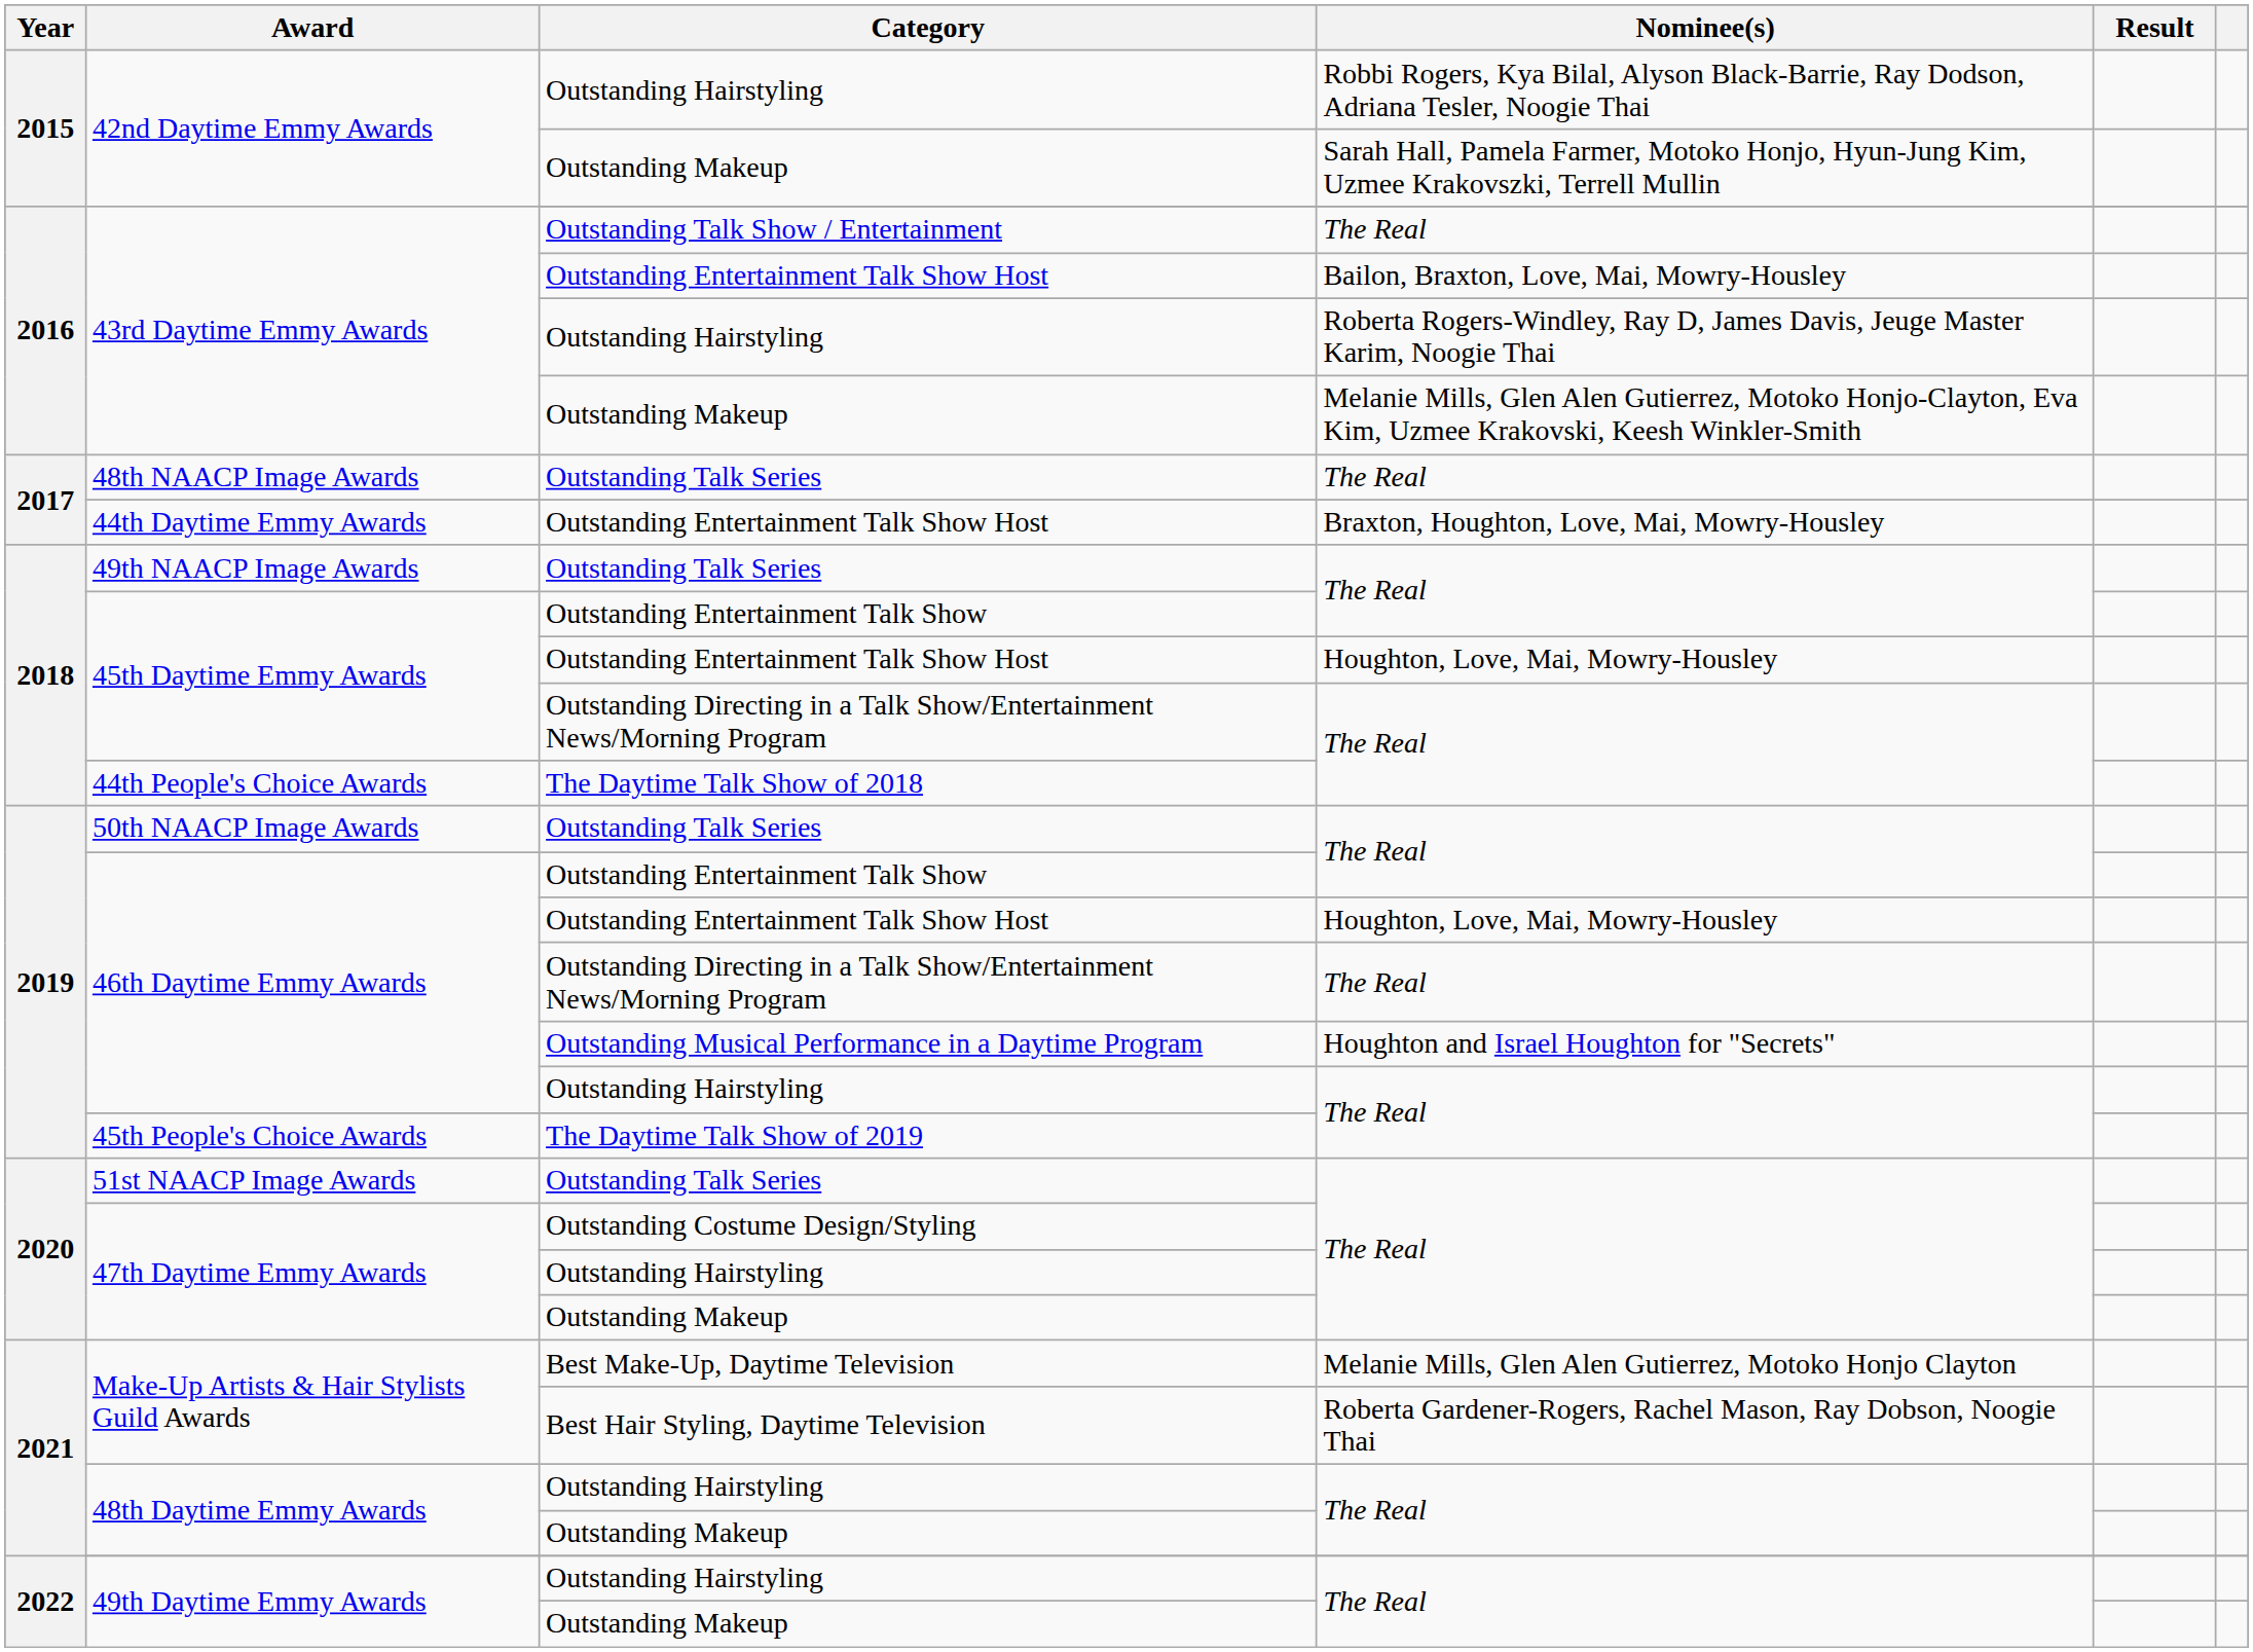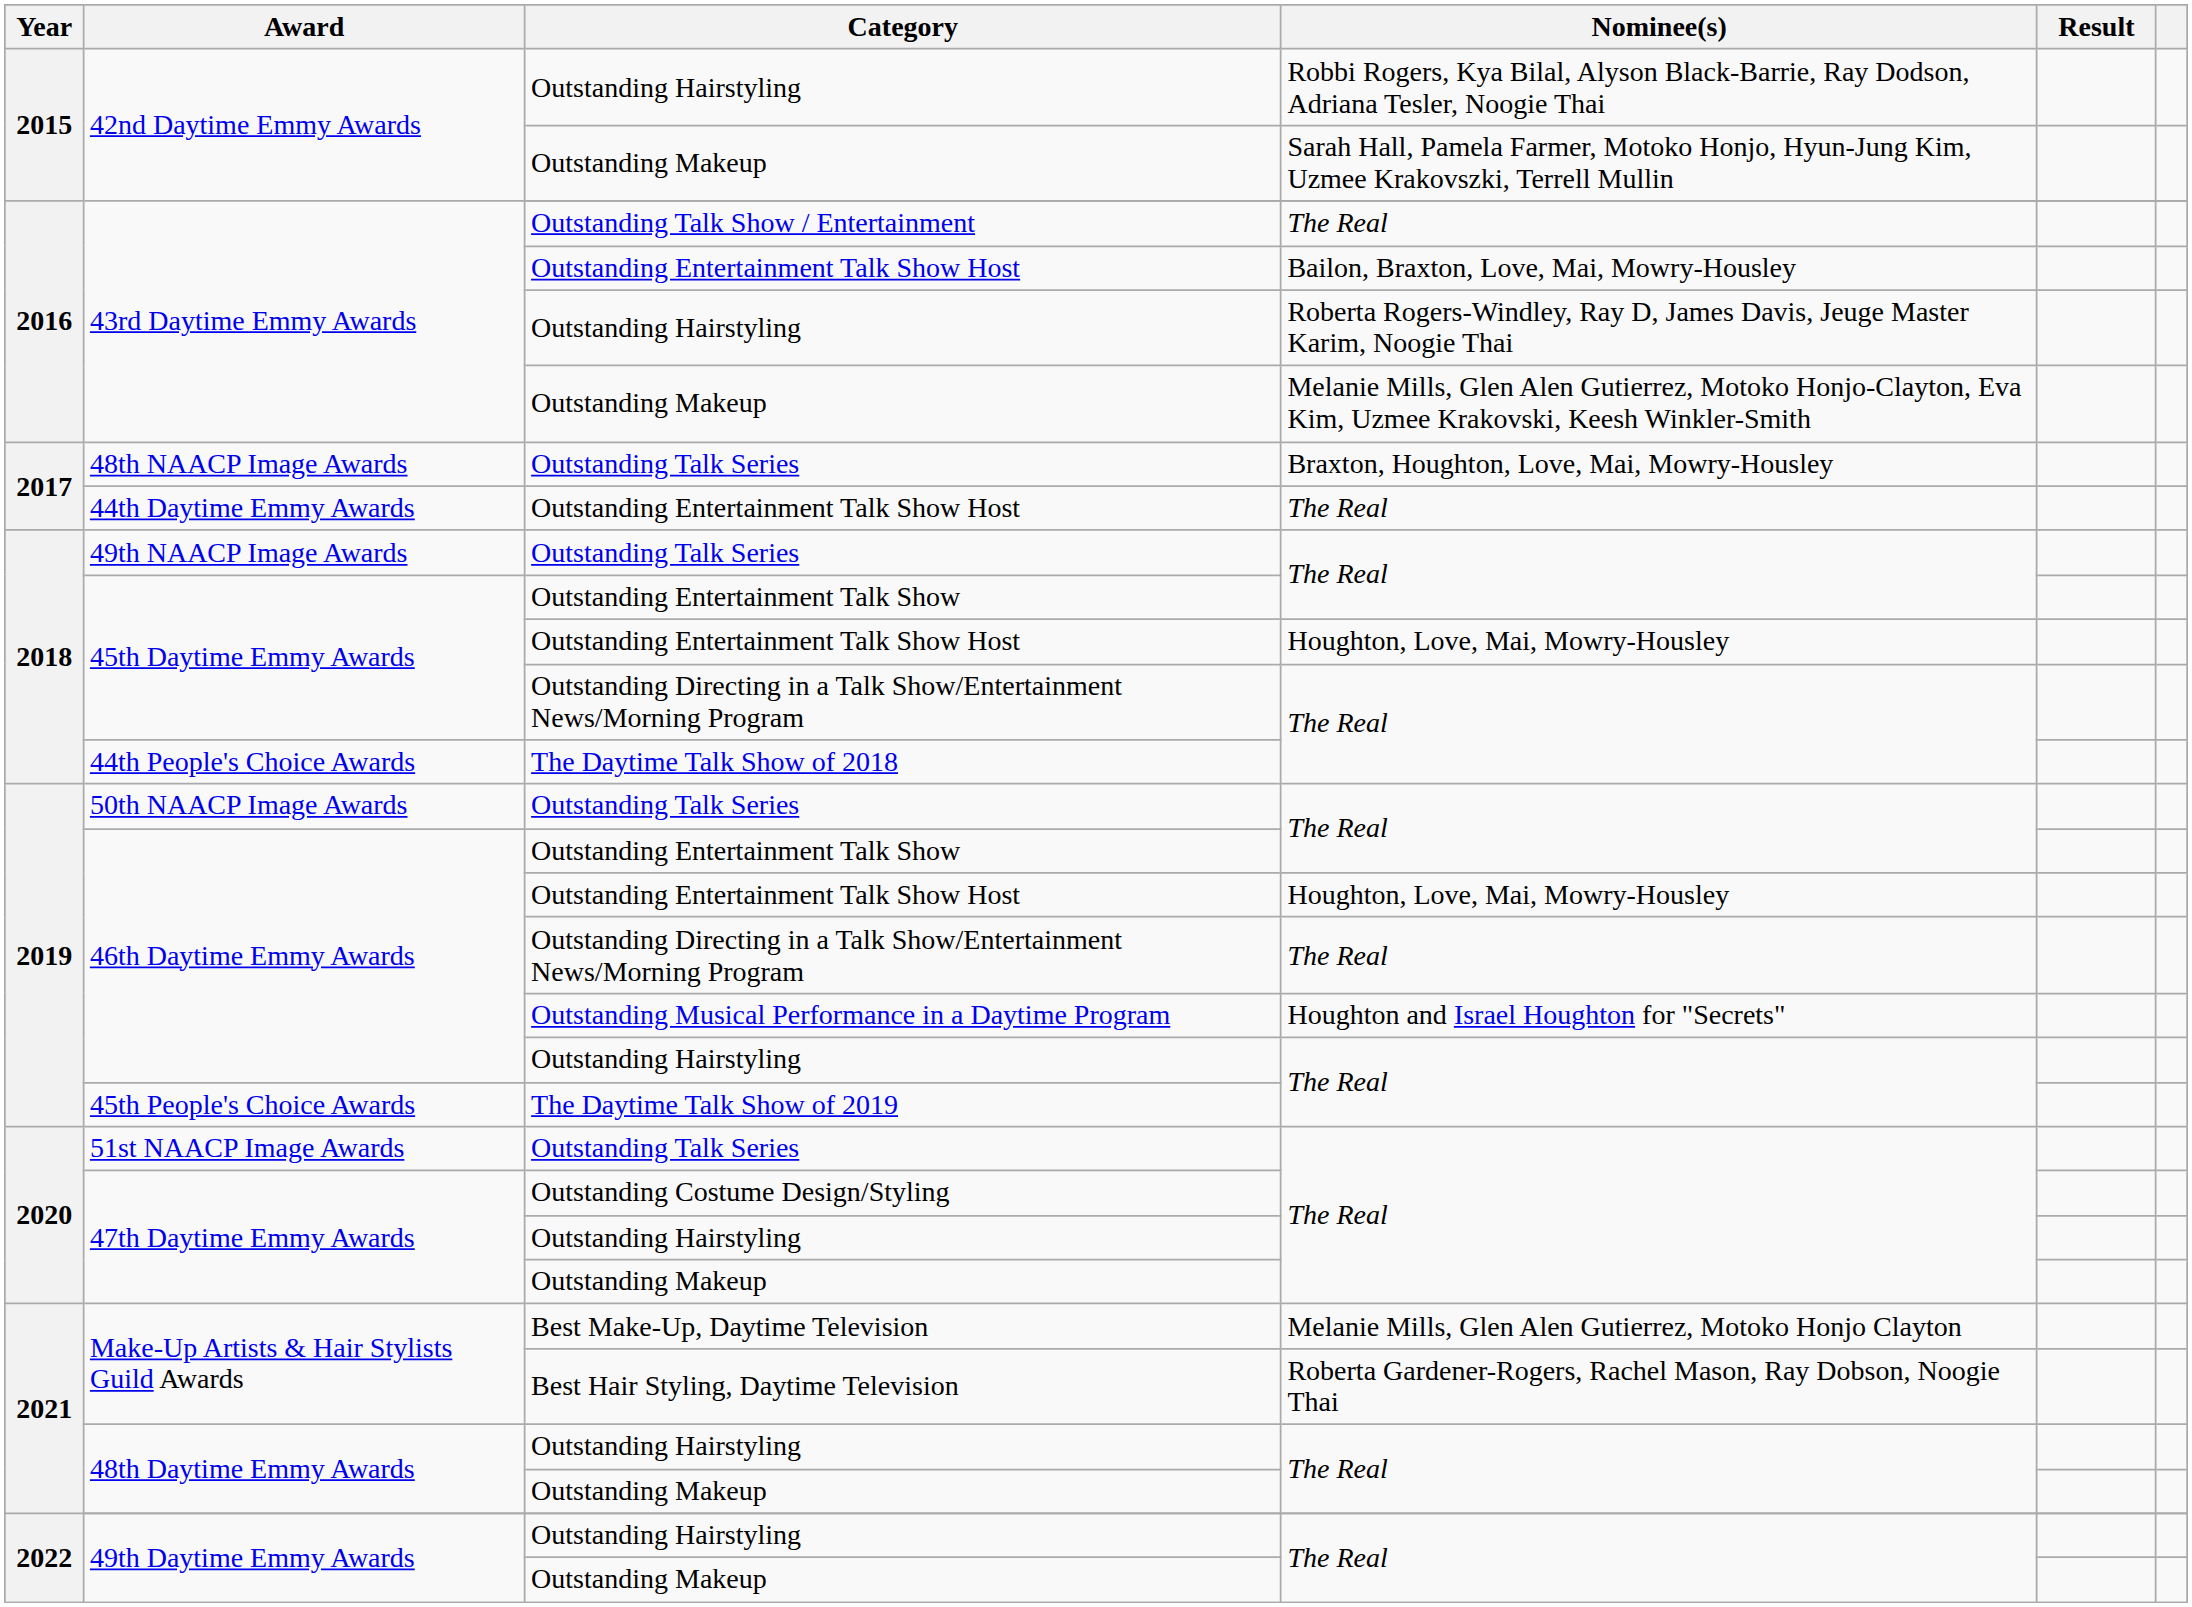 <table class="wikitable plainrowheaders">
 <tr>
 <th style="width:1%;">Year</th>
 <th style="width:14%;">Award</th>
 <th style="width:24%;">Category</th>
 <th style="width:24%;">Nominee(s)</th>
 <th style="width:3%;">Result</th>
 <th style="width:1%;"></th>
 </tr>
 <tr>
 <th scope="row" rowspan="2">2015</th>
 <td rowspan="2"><a href='#'>42nd Daytime Emmy Awards</a></td>
 <td>Outstanding Hairstyling</td>
 <td>Robbi Rogers, Kya Bilal, Alyson Black-Barrie, Ray Dodson, Adriana Tesler, Noogie Thai</td>
 <td></td>
 <td style="text-align:center;"></td>
 </tr>
 <tr>
 <td>Outstanding Makeup</td>
 <td>Sarah Hall, Pamela Farmer, Motoko Honjo, Hyun-Jung Kim, Uzmee Krakovszki, Terrell Mullin</td>
 <td></td>
 <td style="text-align:center;"></td>
 </tr>
 <tr>
 <th scope="row" rowspan="5">2016</th>
 <td rowspan="5"><a href='#'>43rd Daytime Emmy Awards</a></td>
 </tr>
 <tr>
 <td><a href='#'>Outstanding Talk Show / Entertainment</a></td>
 <td><em>The Real</em></td>
 <td></td>
 <td style="text-align:center;"></td>
 </tr>
 <tr>
 <td><a href='#'>Outstanding Entertainment Talk Show Host</a></td>
 <td>Bailon, Braxton, Love, Mai, Mowry-Housley</td>
 <td></td>
 <td style="text-align:center;"></td>
 </tr>
 <tr>
 <td>Outstanding Hairstyling</td>
 <td>Roberta Rogers-Windley, Ray D, James Davis, Jeuge Master Karim, Noogie Thai</td>
 <td></td>
 <td style="text-align:center;"></td>
 </tr>
 <tr>
 <td>Outstanding Makeup</td>
 <td>Melanie Mills, Glen Alen Gutierrez, Motoko Honjo-Clayton, Eva Kim, Uzmee Krakovski, Keesh Winkler-Smith</td>
 <td></td>
 <td style="text-align:center;"></td>
 </tr>
 <tr>
 <th scope="row" rowspan="2">2017</th>
 <td><a href='#'>48th NAACP Image Awards</a></td>
 <td><a href='#'>Outstanding Talk Series</a></td>
-<td><em>The Real</em></td>
+<td>Braxton, Houghton, Love, Mai, Mowry-Housley</td>
 <td></td>
 <td style="text-align:center;"></td>
 </tr>
 <tr>
 <td><a href='#'>44th Daytime Emmy Awards</a></td>
 <td>Outstanding Entertainment Talk Show Host</td>
-<td>Braxton, Houghton, Love, Mai, Mowry-Housley</td>
+<td><em>The Real</em></td>
 <td></td>
 <td style="text-align:center;"></td>
 </tr>
 <tr>
 <th scope="row" rowspan="5">2018</th>
 <td><a href='#'>49th NAACP Image Awards</a></td>
 <td><a href='#'>Outstanding Talk Series</a></td>
 <td rowspan="2"><em>The Real</em></td>
 <td></td>
 <td style="text-align:center;"></td>
 </tr>
 <tr>
 <td rowspan="3"><a href='#'>45th Daytime Emmy Awards</a></td>
 <td>Outstanding Entertainment Talk Show</td>
 <td></td>
 <td style="text-align:center;"></td>
 </tr>
 <tr>
 <td>Outstanding Entertainment Talk Show Host</td>
 <td>Houghton, Love, Mai, Mowry-Housley</td>
 <td></td>
 <td style="text-align:center;"></td>
 </tr>
 <tr>
 <td>Outstanding Directing in a Talk Show/Entertainment News/Morning Program</td>
 <td rowspan="2"><em>The Real</em></td>
 <td></td>
 <td style="text-align:center;"></td>
 </tr>
 <tr>
 <td><a href='#'>44th People's Choice Awards</a></td>
 <td><a href='#'>The Daytime Talk Show of 2018</a></td>
 <td></td>
 <td style="text-align:center;"></td>
 </tr>
 <tr>
 <th scope="row" rowspan="7">2019</th>
 <td><a href='#'>50th NAACP Image Awards</a></td>
 <td><a href='#'>Outstanding Talk Series</a></td>
 <td rowspan="2"><em>The Real</em></td>
 <td></td>
 <td style="text-align:center;"></td>
 </tr>
 <tr>
 <td rowspan="5"><a href='#'>46th Daytime Emmy Awards</a></td>
 <td>Outstanding Entertainment Talk Show</td>
 <td></td>
 <td style="text-align:center;"></td>
 </tr>
 <tr>
 <td>Outstanding Entertainment Talk Show Host</td>
 <td>Houghton, Love, Mai, Mowry-Housley</td>
 <td></td>
 <td style="text-align:center;"></td>
 </tr>
 <tr>
 <td>Outstanding Directing in a Talk Show/Entertainment News/Morning Program</td>
 <td><em>The Real</em></td>
 <td></td>
 <td style="text-align:center;"></td>
 </tr>
 <tr>
 <td><a href='#'>Outstanding Musical Performance in a Daytime Program</a></td>
 <td>Houghton and <a href='#'>Israel Houghton</a> for "Secrets"</td>
 <td></td>
 <td style="text-align:center;"></td>
 </tr>
 <tr>
 <td>Outstanding Hairstyling</td>
 <td rowspan="2"><em>The Real</em></td>
 <td></td>
 <td style="text-align:center;"></td>
 </tr>
 <tr>
 <td><a href='#'>45th People's Choice Awards</a></td>
 <td><a href='#'>The Daytime Talk Show of 2019</a></td>
 <td></td>
 <td style="text-align:center;"></td>
 </tr>
 <tr>
 <th scope="row" rowspan="4">2020</th>
 <td><a href='#'>51st NAACP Image Awards</a></td>
 <td><a href='#'>Outstanding Talk Series</a></td>
 <td rowspan="4"><em>The Real</em></td>
 <td></td>
 <td style="text-align:center;"></td>
 </tr>
 <tr>
 <td rowspan="3"><a href='#'>47th Daytime Emmy Awards</a></td>
 <td>Outstanding Costume Design/Styling</td>
 <td></td>
 <td style="text-align:center;"></td>
 </tr>
 <tr>
 <td>Outstanding Hairstyling</td>
 <td></td>
 <td style="text-align:center;"></td>
 </tr>
 <tr>
 <td>Outstanding Makeup</td>
 <td></td>
 <td style="text-align:center;"></td>
 </tr>
 <tr>
 <th scope="row" rowspan="4">2021</th>
 <td rowspan="2"><a href='#'>Make-Up Artists & Hair Stylists Guild</a> Awards</td>
 <td>Best Make-Up, Daytime Television</td>
 <td>Melanie Mills, Glen Alen Gutierrez, Motoko Honjo Clayton</td>
 <td></td>
 <td></td>
 </tr>
 <tr>
 <td>Best Hair Styling, Daytime Television</td>
 <td>Roberta Gardener-Rogers, Rachel Mason, Ray Dobson, Noogie Thai</td>
 <td></td>
 <td style="text-align:center;"></td>
 </tr>
 <tr>
 <td rowspan="2"><a href='#'>48th Daytime Emmy Awards</a></td>
 <td>Outstanding Hairstyling</td>
 <td rowspan="2"><em>The Real</em></td>
 <td></td>
 <td style="text-align:center;"></td>
 </tr>
 <tr>
 <td>Outstanding Makeup</td>
 <td></td>
 <td style="text-align:center;"></td>
 </tr>
 <tr>
 <th scope="row" rowspan="3">2022</th>
 </tr>
 <tr>
 <td rowspan="2"><a href='#'>49th Daytime Emmy Awards</a></td>
 <td>Outstanding Hairstyling</td>
 <td rowspan="2"><em>The Real</em></td>
 <td></td>
 <td style="text-align:center;"></td>
 </tr>
 <tr>
 <td>Outstanding Makeup</td>
 <td></td>
 <td style="text-align:center;"></td>
 </tr>
 <tr>
 </tr>
 </table>
